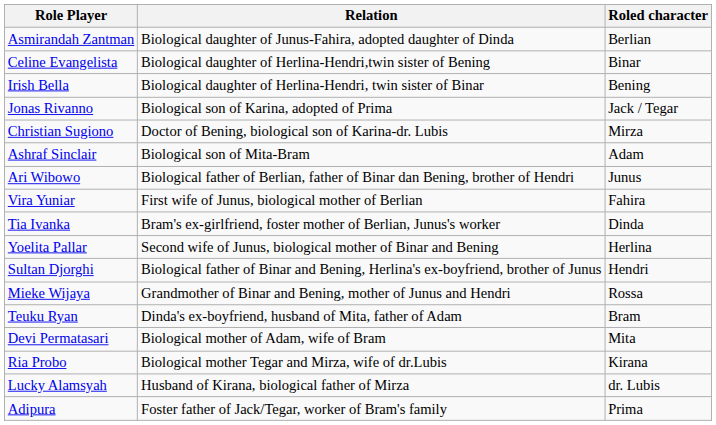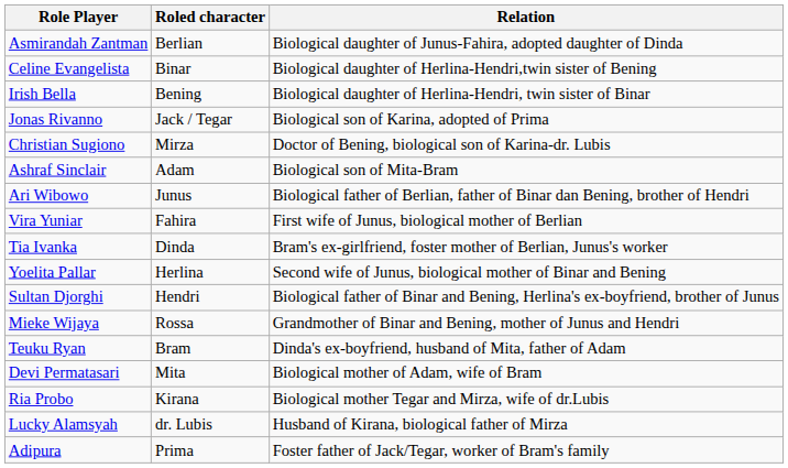 <table class="wikitable">
 <tr>
 <th>Role Player</th>
+<th>Roled character</th>
 <th>Relation</th>
-<th>Roled character</th>
 </tr>
 <tr>
 <td><a href='#'>Asmirandah Zantman</a></td>
+<td>Berlian</td>
 <td>Biological daughter of Junus-Fahira, adopted daughter of Dinda</td>
-<td>Berlian</td>
 </tr>
 <tr>
 <td><a href='#'>Celine Evangelista</a></td>
+<td>Binar</td>
 <td>Biological daughter of Herlina-Hendri,twin sister of Bening</td>
-<td>Binar</td>
 </tr>
 <tr>
 <td><a href='#'>Irish Bella</a></td>
+<td>Bening</td>
 <td>Biological daughter of Herlina-Hendri, twin sister of Binar</td>
-<td>Bening</td>
 </tr>
 <tr>
 <td><a href='#'>Jonas Rivanno</a></td>
+<td>Jack / Tegar</td>
 <td>Biological son of Karina, adopted of Prima</td>
-<td>Jack / Tegar</td>
 </tr>
 <tr>
 <td><a href='#'>Christian Sugiono</a></td>
+<td>Mirza</td>
 <td>Doctor of Bening, biological son of Karina-dr. Lubis</td>
-<td>Mirza</td>
 </tr>
 <tr>
 <td><a href='#'>Ashraf Sinclair</a></td>
+<td>Adam</td>
 <td>Biological son of Mita-Bram</td>
-<td>Adam</td>
 </tr>
 <tr>
 <td><a href='#'>Ari Wibowo</a></td>
+<td>Junus</td>
 <td>Biological father of Berlian, father of Binar dan Bening, brother of Hendri</td>
-<td>Junus</td>
 </tr>
 <tr>
 <td><a href='#'>Vira Yuniar</a></td>
+<td>Fahira</td>
 <td>First wife of Junus, biological mother of Berlian</td>
-<td>Fahira</td>
 </tr>
 <tr>
 <td><a href='#'>Tia Ivanka</a></td>
+<td>Dinda</td>
 <td>Bram's ex-girlfriend, foster mother of Berlian, Junus's worker</td>
-<td>Dinda</td>
 </tr>
 <tr>
 <td><a href='#'>Yoelita Pallar</a></td>
+<td>Herlina</td>
 <td>Second wife of Junus, biological mother of Binar and Bening</td>
-<td>Herlina</td>
 </tr>
 <tr>
 <td><a href='#'>Sultan Djorghi</a></td>
+<td>Hendri</td>
 <td>Biological father of Binar and Bening, Herlina's ex-boyfriend, brother of Junus</td>
-<td>Hendri</td>
 </tr>
 <tr>
 <td><a href='#'>Mieke Wijaya</a></td>
+<td>Rossa</td>
 <td>Grandmother of Binar and Bening, mother of Junus and Hendri</td>
-<td>Rossa</td>
 </tr>
 <tr>
 <td><a href='#'>Teuku Ryan</a></td>
+<td>Bram</td>
 <td>Dinda's ex-boyfriend, husband of Mita, father of Adam</td>
-<td>Bram</td>
 </tr>
 <tr>
 <td><a href='#'>Devi Permatasari</a></td>
+<td>Mita</td>
 <td>Biological mother of Adam, wife of Bram</td>
-<td>Mita</td>
 </tr>
 <tr>
 <td><a href='#'>Ria Probo</a></td>
+<td>Kirana</td>
 <td>Biological mother Tegar and Mirza, wife of dr.Lubis</td>
-<td>Kirana</td>
 </tr>
 <tr>
 <td><a href='#'>Lucky Alamsyah</a></td>
+<td>dr. Lubis</td>
 <td>Husband of Kirana, biological father of Mirza</td>
-<td>dr. Lubis</td>
 </tr>
 <tr>
 <td><a href='#'>Adipura</a></td>
+<td>Prima</td>
 <td>Foster father of Jack/Tegar, worker of Bram's family</td>
-<td>Prima</td>
 </tr>
 </table>
